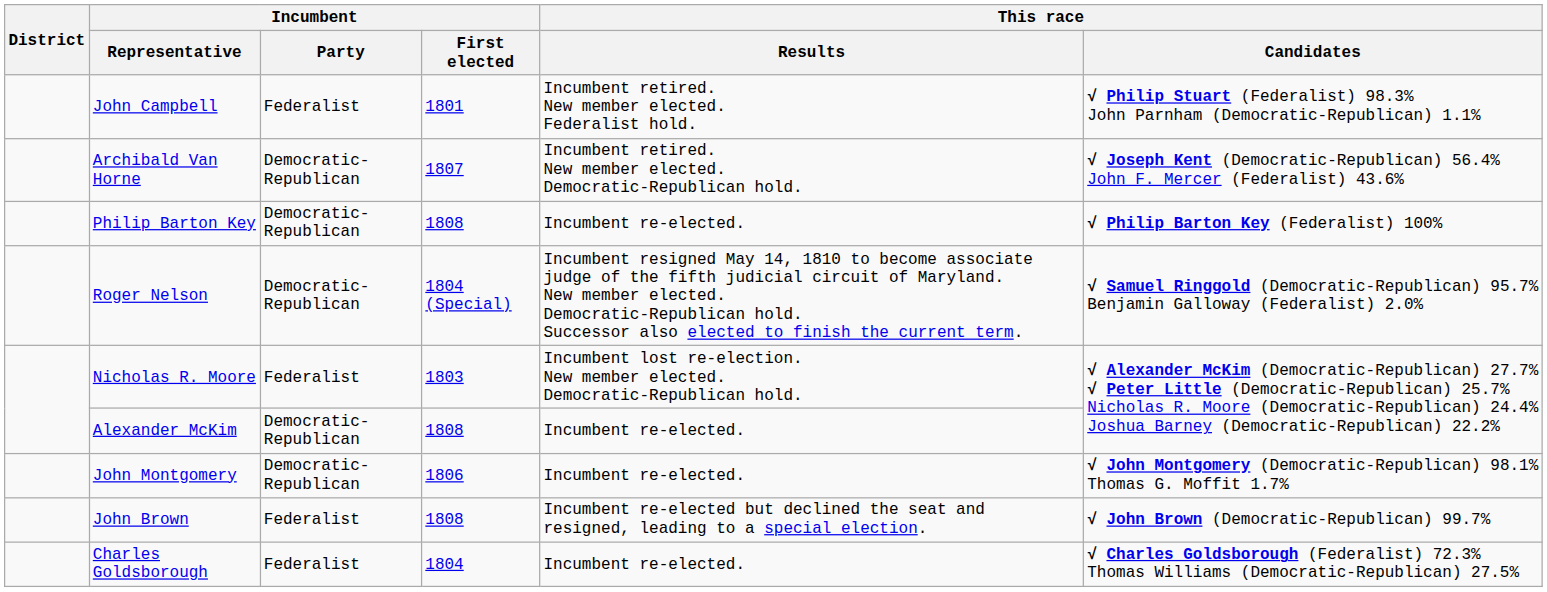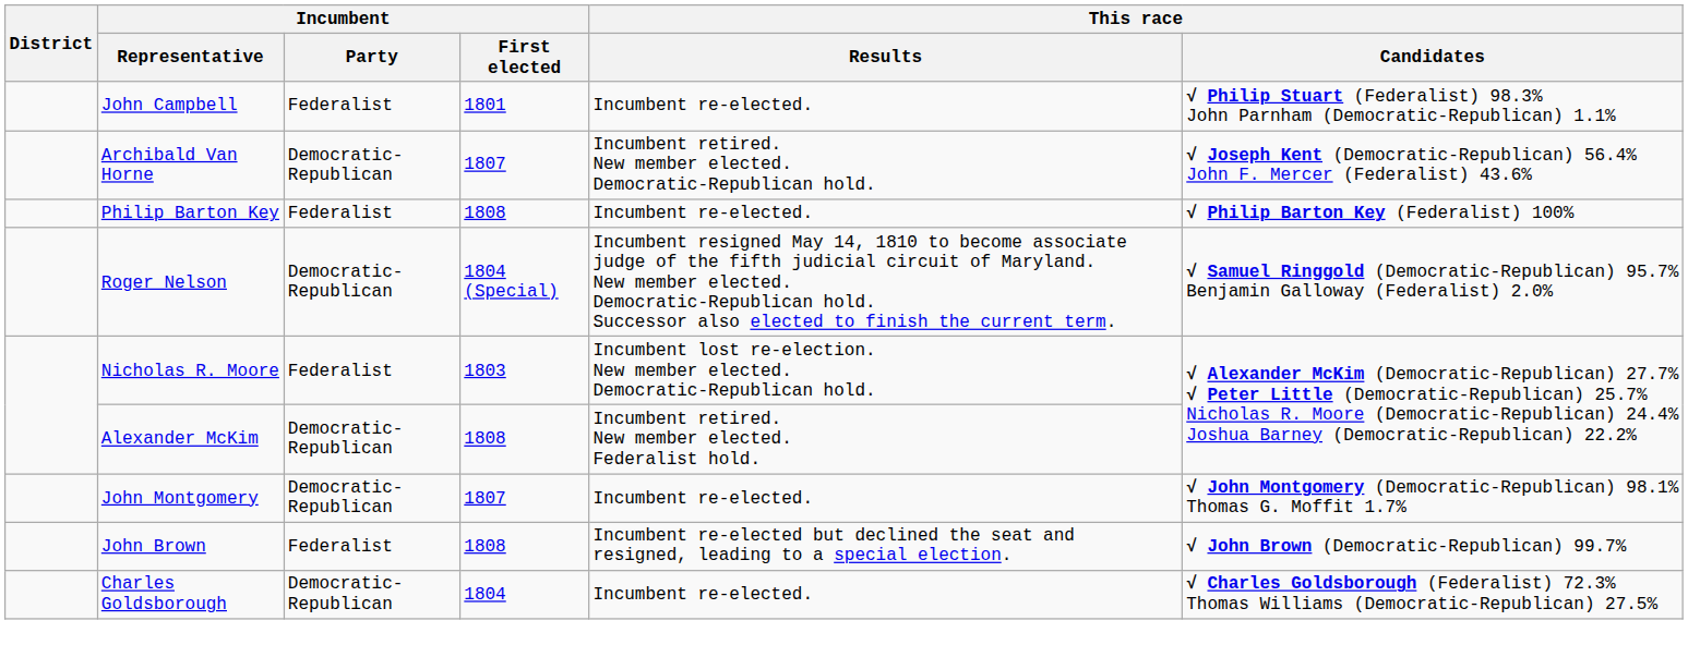 <table class=wikitable>
 <tr>
 <th rowspan=2>District</th>
 <th colspan=3>Incumbent</th>
 <th colspan=2>This race</th>
 </tr>
 <tr>
 <th>Representative</th>
 <th>Party</th>
 <th>First elected</th>
 <th>Results</th>
 <th>Candidates</th>
 </tr>
 <tr>
 <td></td>
 <td><a href='#'>John Campbell</a></td>
 <td>Federalist</td>
 <td><a href='#'>1801</a></td>
-<td>Incumbent retired.<br>New member elected.<br>Federalist hold.</td>
+<td>Incumbent re-elected.</td>
 <td nowrap><strong>√ <a href='#'>Philip Stuart</a></strong> (Federalist) 98.3%<br>John Parnham (Democratic-Republican) 1.1%</td>
 </tr>
 <tr>
 <td></td>
 <td><a href='#'>Archibald Van Horne</a></td>
 <td>Democratic-Republican</td>
 <td><a href='#'>1807</a></td>
 <td>Incumbent retired.<br>New member elected.<br>Democratic-Republican hold.</td>
 <td nowrap><strong>√ <a href='#'>Joseph Kent</a></strong> (Democratic-Republican) 56.4%<br><a href='#'>John F. Mercer</a> (Federalist) 43.6%</td>
 </tr>
 <tr>
 <td></td>
 <td><a href='#'>Philip Barton Key</a></td>
-<td>Democratic-Republican</td>
+<td>Federalist</td>
 <td><a href='#'>1808</a></td>
 <td>Incumbent re-elected.</td>
 <td nowrap><strong>√ <a href='#'>Philip Barton Key</a></strong> (Federalist) 100%</td>
 </tr>
 <tr>
 <td></td>
 <td><a href='#'>Roger Nelson</a></td>
 <td>Democratic-Republican</td>
 <td><a href='#'>1804 (Special)</a></td>
 <td>Incumbent resigned May 14, 1810 to become associate judge of the fifth judicial circuit of Maryland.<br>New member elected.<br>Democratic-Republican hold.<br>Successor also <a href='#'>elected to finish the current term</a>.</td>
 <td nowrap><strong>√ <a href='#'>Samuel Ringgold</a></strong> (Democratic-Republican) 95.7%<br>Benjamin Galloway (Federalist) 2.0%</td>
 </tr>
 <tr>
 <td rowspan=2><br></td>
 <td><a href='#'>Nicholas R. Moore</a></td>
 <td>Federalist</td>
 <td><a href='#'>1803</a></td>
 <td>Incumbent lost re-election.<br>New member elected.<br>Democratic-Republican hold.</td>
 <td rowspan=2 nowrap><strong>√ <a href='#'>Alexander McKim</a></strong> (Democratic-Republican) 27.7%<br><strong>√ <a href='#'>Peter Little</a></strong> (Democratic-Republican) 25.7%<br><a href='#'>Nicholas R. Moore</a> (Democratic-Republican) 24.4%<br><a href='#'>Joshua Barney</a> (Democratic-Republican) 22.2%</td>
 </tr>
 <tr>
 <td><a href='#'>Alexander McKim</a></td>
 <td>Democratic-Republican</td>
 <td><a href='#'>1808</a></td>
-<td>Incumbent re-elected.</td>
+<td>Incumbent retired.<br>New member elected.<br>Federalist hold.</td>
 </tr>
 <tr>
 <td></td>
 <td><a href='#'>John Montgomery</a></td>
 <td>Democratic-Republican</td>
-<td><a href='#'>1806</a></td>
+<td><a href='#'>1807</a></td>
 <td>Incumbent re-elected.</td>
 <td nowrap><strong>√ <a href='#'>John Montgomery</a></strong> (Democratic-Republican) 98.1%<br>Thomas G. Moffit 1.7%</td>
 </tr>
 <tr>
 <td></td>
 <td><a href='#'>John Brown</a></td>
 <td>Federalist</td>
 <td><a href='#'>1808</a></td>
 <td>Incumbent re-elected but declined the seat and resigned, leading to a <a href='#'>special election</a>.</td>
 <td nowrap><strong>√ <a href='#'>John Brown</a></strong> (Democratic-Republican) 99.7%</td>
 </tr>
 <tr>
 <td></td>
 <td><a href='#'>Charles Goldsborough</a></td>
-<td>Federalist</td>
+<td>Democratic-Republican</td>
 <td><a href='#'>1804</a></td>
 <td>Incumbent re-elected.</td>
 <td nowrap><strong>√ <a href='#'>Charles Goldsborough</a></strong> (Federalist) 72.3%<br>Thomas Williams (Democratic-Republican) 27.5%</td>
 </tr>
 </table>
